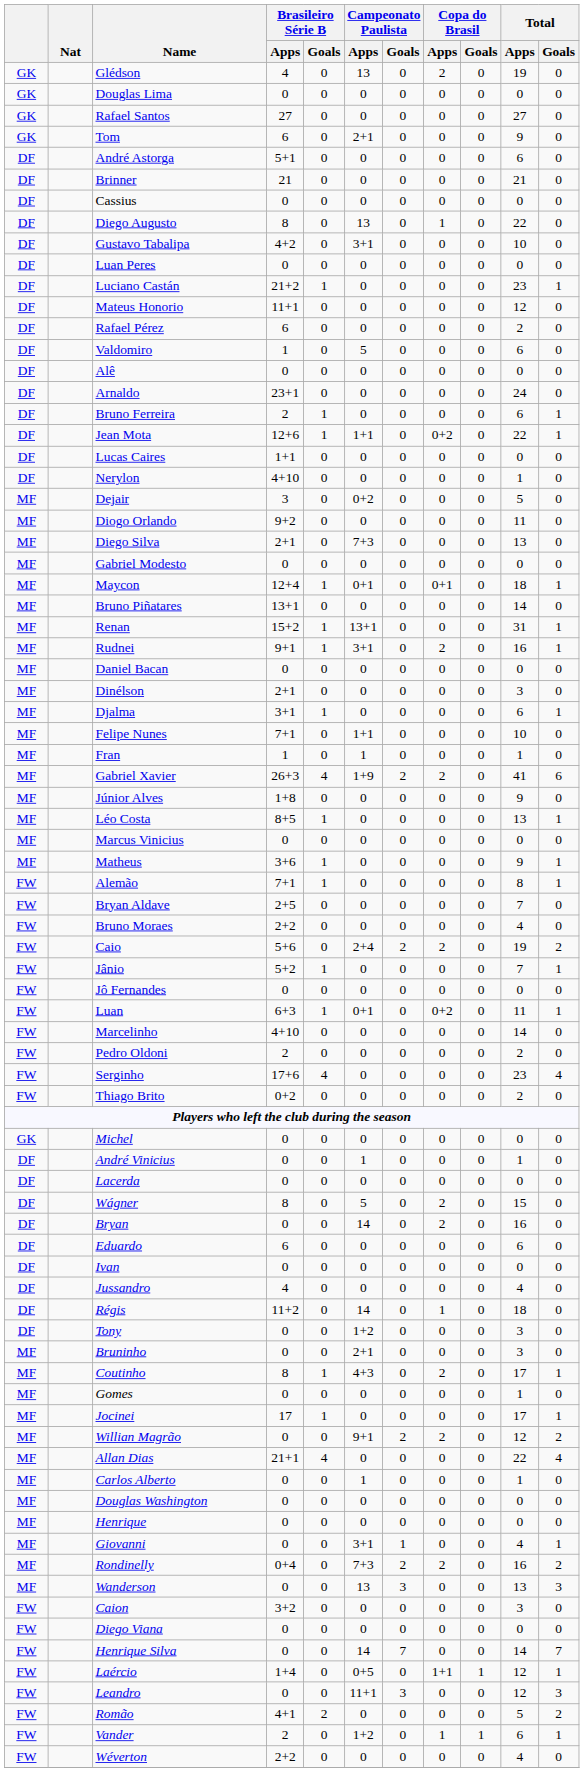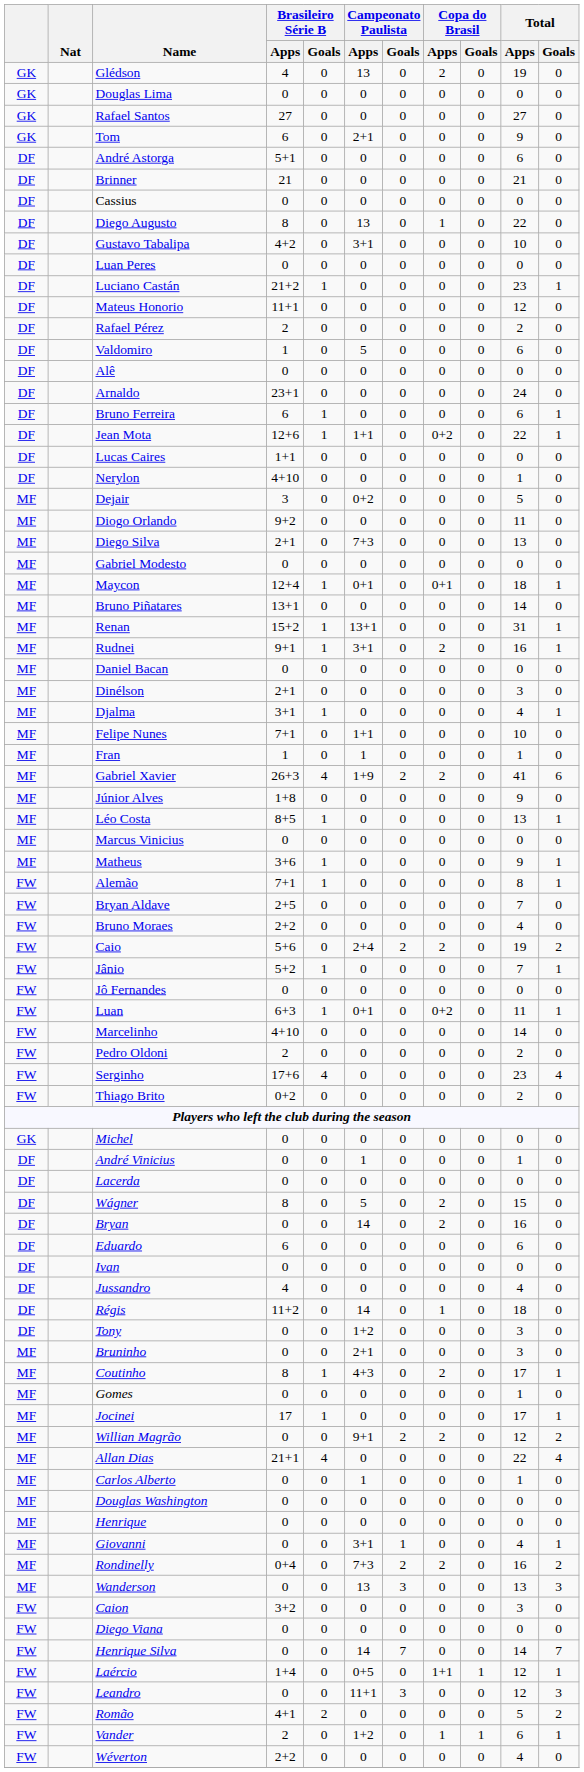 <table class="wikitable sortable" style="text-align:center;">
 <tr>
 <th rowspan="2" width="45" valign="bottom"></th>
 <th rowspan="2" width="45" valign="bottom">Nat</th>
 <th rowspan="2" width="200" valign="bottom">Name</th>
 <th colspan="2" width="85"><a href='#'>Brasileiro Série B</a></th>
 <th colspan="2" width="85"><a href='#'>Campeonato Paulista</a></th>
 <th colspan="2" width="85"><a href='#'>Copa do Brasil</a></th>
 <th colspan="2" width="85">Total</th>
 </tr>
 <tr>
 <th>Apps</th>
 <th>Goals</th>
 <th>Apps</th>
 <th>Goals</th>
 <th>Apps</th>
 <th>Goals</th>
 <th>Apps</th>
 <th>Goals</th>
 </tr>
 <tr>
 <td><a href='#'>GK</a></td>
 <td></td>
 <td align=left><a href='#'>Glédson</a></td>
 <td>4</td>
 <td>0</td>
 <td>13</td>
 <td>0</td>
 <td>2</td>
 <td>0</td>
 <td>19</td>
 <td>0</td>
 </tr>
 <tr>
 <td><a href='#'>GK</a></td>
 <td></td>
 <td align=left><a href='#'>Douglas Lima</a></td>
 <td>0</td>
 <td>0</td>
 <td>0</td>
 <td>0</td>
 <td>0</td>
 <td>0</td>
 <td>0</td>
 <td>0</td>
 </tr>
 <tr>
 <td><a href='#'>GK</a></td>
 <td></td>
 <td align=left><a href='#'>Rafael Santos</a></td>
 <td>27</td>
 <td>0</td>
 <td>0</td>
 <td>0</td>
 <td>0</td>
 <td>0</td>
 <td>27</td>
 <td>0</td>
 </tr>
 <tr>
 <td><a href='#'>GK</a></td>
 <td></td>
 <td align=left><a href='#'>Tom</a></td>
 <td>6</td>
 <td>0</td>
 <td>2+1</td>
 <td>0</td>
 <td>0</td>
 <td>0</td>
 <td>9</td>
 <td>0</td>
 </tr>
 <tr>
 <td><a href='#'>DF</a></td>
 <td></td>
 <td align=left><a href='#'>André Astorga</a></td>
 <td>5+1</td>
 <td>0</td>
 <td>0</td>
 <td>0</td>
 <td>0</td>
 <td>0</td>
 <td>6</td>
 <td>0</td>
 </tr>
 <tr>
 <td><a href='#'>DF</a></td>
 <td></td>
 <td align=left><a href='#'>Brinner</a></td>
 <td>21</td>
 <td>0</td>
 <td>0</td>
 <td>0</td>
 <td>0</td>
 <td>0</td>
 <td>21</td>
 <td>0</td>
 </tr>
 <tr>
 <td><a href='#'>DF</a></td>
 <td></td>
 <td align=left>Cassius</td>
 <td>0</td>
 <td>0</td>
 <td>0</td>
 <td>0</td>
 <td>0</td>
 <td>0</td>
 <td>0</td>
 <td>0</td>
 </tr>
 <tr>
 <td><a href='#'>DF</a></td>
 <td></td>
 <td align=left><a href='#'>Diego Augusto</a></td>
 <td>8</td>
 <td>0</td>
 <td>13</td>
 <td>0</td>
 <td>1</td>
 <td>0</td>
 <td>22</td>
 <td>0</td>
 </tr>
 <tr>
 <td><a href='#'>DF</a></td>
 <td></td>
 <td align=left><a href='#'>Gustavo Tabalipa</a></td>
 <td>4+2</td>
 <td>0</td>
 <td>3+1</td>
 <td>0</td>
 <td>0</td>
 <td>0</td>
 <td>10</td>
 <td>0</td>
 </tr>
 <tr>
 <td><a href='#'>DF</a></td>
 <td></td>
 <td align=left><a href='#'>Luan Peres</a></td>
 <td>0</td>
 <td>0</td>
 <td>0</td>
 <td>0</td>
 <td>0</td>
 <td>0</td>
 <td>0</td>
 <td>0</td>
 </tr>
 <tr>
 <td><a href='#'>DF</a></td>
 <td></td>
 <td align=left><a href='#'>Luciano Castán</a></td>
 <td>21+2</td>
 <td>1</td>
 <td>0</td>
 <td>0</td>
 <td>0</td>
 <td>0</td>
 <td>23</td>
 <td>1</td>
 </tr>
 <tr>
 <td><a href='#'>DF</a></td>
 <td></td>
 <td align=left><a href='#'>Mateus Honorio</a></td>
 <td>11+1</td>
 <td>0</td>
 <td>0</td>
 <td>0</td>
 <td>0</td>
 <td>0</td>
 <td>12</td>
 <td>0</td>
 </tr>
 <tr>
 <td><a href='#'>DF</a></td>
 <td></td>
 <td align=left><a href='#'>Rafael Pérez</a></td>
-<td>6</td>
+<td>2</td>
 <td>0</td>
 <td>0</td>
 <td>0</td>
 <td>0</td>
 <td>0</td>
 <td>2</td>
 <td>0</td>
 </tr>
 <tr>
 <td><a href='#'>DF</a></td>
 <td></td>
 <td align=left><a href='#'>Valdomiro</a></td>
 <td>1</td>
 <td>0</td>
 <td>5</td>
 <td>0</td>
 <td>0</td>
 <td>0</td>
 <td>6</td>
 <td>0</td>
 </tr>
 <tr>
 <td><a href='#'>DF</a></td>
 <td></td>
 <td align=left><a href='#'>Alê</a></td>
 <td>0</td>
 <td>0</td>
 <td>0</td>
 <td>0</td>
 <td>0</td>
 <td>0</td>
 <td>0</td>
 <td>0</td>
 </tr>
 <tr>
 <td><a href='#'>DF</a></td>
 <td></td>
 <td align=left><a href='#'>Arnaldo</a></td>
 <td>23+1</td>
 <td>0</td>
 <td>0</td>
 <td>0</td>
 <td>0</td>
 <td>0</td>
 <td>24</td>
 <td>0</td>
 </tr>
 <tr>
 <td><a href='#'>DF</a></td>
 <td></td>
 <td align=left><a href='#'>Bruno Ferreira</a></td>
-<td>2</td>
+<td>6</td>
 <td>1</td>
 <td>0</td>
 <td>0</td>
 <td>0</td>
 <td>0</td>
 <td>6</td>
 <td>1</td>
 </tr>
 <tr>
 <td><a href='#'>DF</a></td>
 <td></td>
 <td align=left><a href='#'>Jean Mota</a></td>
 <td>12+6</td>
 <td>1</td>
 <td>1+1</td>
 <td>0</td>
 <td>0+2</td>
 <td>0</td>
 <td>22</td>
 <td>1</td>
 </tr>
 <tr>
 <td><a href='#'>DF</a></td>
 <td></td>
 <td align=left><a href='#'>Lucas Caires</a></td>
 <td>1+1</td>
 <td>0</td>
 <td>0</td>
 <td>0</td>
 <td>0</td>
 <td>0</td>
 <td>0</td>
 <td>0</td>
 </tr>
 <tr>
 <td><a href='#'>DF</a></td>
 <td></td>
 <td align=left><a href='#'>Nerylon</a></td>
 <td>4+10</td>
 <td>0</td>
 <td>0</td>
 <td>0</td>
 <td>0</td>
 <td>0</td>
 <td>1</td>
 <td>0</td>
 </tr>
 <tr>
 <td><a href='#'>MF</a></td>
 <td></td>
 <td align=left><a href='#'>Dejair</a></td>
 <td>3</td>
 <td>0</td>
 <td>0+2</td>
 <td>0</td>
 <td>0</td>
 <td>0</td>
 <td>5</td>
 <td>0</td>
 </tr>
 <tr>
 <td><a href='#'>MF</a></td>
 <td></td>
 <td align=left><a href='#'>Diogo Orlando</a></td>
 <td>9+2</td>
 <td>0</td>
 <td>0</td>
 <td>0</td>
 <td>0</td>
 <td>0</td>
 <td>11</td>
 <td>0</td>
 </tr>
 <tr>
 <td><a href='#'>MF</a></td>
 <td></td>
 <td align=left><a href='#'>Diego Silva</a></td>
 <td>2+1</td>
 <td>0</td>
 <td>7+3</td>
 <td>0</td>
 <td>0</td>
 <td>0</td>
 <td>13</td>
 <td>0</td>
 </tr>
 <tr>
 <td><a href='#'>MF</a></td>
 <td></td>
 <td align=left><a href='#'>Gabriel Modesto</a></td>
 <td>0</td>
 <td>0</td>
 <td>0</td>
 <td>0</td>
 <td>0</td>
 <td>0</td>
 <td>0</td>
 <td>0</td>
 </tr>
 <tr>
 <td><a href='#'>MF</a></td>
 <td></td>
 <td align=left><a href='#'>Maycon</a></td>
 <td>12+4</td>
 <td>1</td>
 <td>0+1</td>
 <td>0</td>
 <td>0+1</td>
 <td>0</td>
 <td>18</td>
 <td>1</td>
 </tr>
 <tr>
 <td><a href='#'>MF</a></td>
 <td></td>
 <td align=left><a href='#'>Bruno Piñatares</a></td>
 <td>13+1</td>
 <td>0</td>
 <td>0</td>
 <td>0</td>
 <td>0</td>
 <td>0</td>
 <td>14</td>
 <td>0</td>
 </tr>
 <tr>
 <td><a href='#'>MF</a></td>
 <td></td>
 <td align=left><a href='#'>Renan</a></td>
 <td>15+2</td>
 <td>1</td>
 <td>13+1</td>
 <td>0</td>
 <td>0</td>
 <td>0</td>
 <td>31</td>
 <td>1</td>
 </tr>
 <tr>
 <td><a href='#'>MF</a></td>
 <td></td>
 <td align=left><a href='#'>Rudnei</a></td>
 <td>9+1</td>
 <td>1</td>
 <td>3+1</td>
 <td>0</td>
 <td>2</td>
 <td>0</td>
 <td>16</td>
 <td>1</td>
 </tr>
 <tr>
 <td><a href='#'>MF</a></td>
 <td></td>
 <td align=left><a href='#'>Daniel Bacan</a></td>
 <td>0</td>
 <td>0</td>
 <td>0</td>
 <td>0</td>
 <td>0</td>
 <td>0</td>
 <td>0</td>
 <td>0</td>
 </tr>
 <tr>
 <td><a href='#'>MF</a></td>
 <td></td>
 <td align=left><a href='#'>Dinélson</a></td>
 <td>2+1</td>
 <td>0</td>
 <td>0</td>
 <td>0</td>
 <td>0</td>
 <td>0</td>
 <td>3</td>
 <td>0</td>
 </tr>
 <tr>
 <td><a href='#'>MF</a></td>
 <td></td>
 <td align=left><a href='#'>Djalma</a></td>
 <td>3+1</td>
 <td>1</td>
 <td>0</td>
 <td>0</td>
 <td>0</td>
 <td>0</td>
-<td>6</td>
+<td>4</td>
 <td>1</td>
 </tr>
 <tr>
 <td><a href='#'>MF</a></td>
 <td></td>
 <td align=left><a href='#'>Felipe Nunes</a></td>
 <td>7+1</td>
 <td>0</td>
 <td>1+1</td>
 <td>0</td>
 <td>0</td>
 <td>0</td>
 <td>10</td>
 <td>0</td>
 </tr>
 <tr>
 <td><a href='#'>MF</a></td>
 <td></td>
 <td align=left><a href='#'>Fran</a></td>
 <td>1</td>
 <td>0</td>
 <td>1</td>
 <td>0</td>
 <td>0</td>
 <td>0</td>
 <td>1</td>
 <td>0</td>
 </tr>
 <tr>
 <td><a href='#'>MF</a></td>
 <td></td>
 <td align=left><a href='#'>Gabriel Xavier</a></td>
 <td>26+3</td>
 <td>4</td>
 <td>1+9</td>
 <td>2</td>
 <td>2</td>
 <td>0</td>
 <td>41</td>
 <td>6</td>
 </tr>
 <tr>
 <td><a href='#'>MF</a></td>
 <td></td>
 <td align=left><a href='#'>Júnior Alves</a></td>
 <td>1+8</td>
 <td>0</td>
 <td>0</td>
 <td>0</td>
 <td>0</td>
 <td>0</td>
 <td>9</td>
 <td>0</td>
 </tr>
 <tr>
 <td><a href='#'>MF</a></td>
 <td></td>
 <td align=left><a href='#'>Léo Costa</a></td>
 <td>8+5</td>
 <td>1</td>
 <td>0</td>
 <td>0</td>
 <td>0</td>
 <td>0</td>
 <td>13</td>
 <td>1</td>
 </tr>
 <tr>
 <td><a href='#'>MF</a></td>
 <td></td>
 <td align=left><a href='#'>Marcus Vinicius</a></td>
 <td>0</td>
 <td>0</td>
 <td>0</td>
 <td>0</td>
 <td>0</td>
 <td>0</td>
 <td>0</td>
 <td>0</td>
 </tr>
 <tr>
 <td><a href='#'>MF</a></td>
 <td></td>
 <td align=left><a href='#'>Matheus</a></td>
 <td>3+6</td>
 <td>1</td>
 <td>0</td>
 <td>0</td>
 <td>0</td>
 <td>0</td>
 <td>9</td>
 <td>1</td>
 </tr>
 <tr>
 <td><a href='#'>FW</a></td>
 <td></td>
 <td align=left><a href='#'>Alemão</a></td>
 <td>7+1</td>
 <td>1</td>
 <td>0</td>
 <td>0</td>
 <td>0</td>
 <td>0</td>
 <td>8</td>
 <td>1</td>
 </tr>
 <tr>
 <td><a href='#'>FW</a></td>
 <td></td>
 <td align=left><a href='#'>Bryan Aldave</a></td>
 <td>2+5</td>
 <td>0</td>
 <td>0</td>
 <td>0</td>
 <td>0</td>
 <td>0</td>
 <td>7</td>
 <td>0</td>
 </tr>
 <tr>
 <td><a href='#'>FW</a></td>
 <td></td>
 <td align=left><a href='#'>Bruno Moraes</a></td>
 <td>2+2</td>
 <td>0</td>
 <td>0</td>
 <td>0</td>
 <td>0</td>
 <td>0</td>
 <td>4</td>
 <td>0</td>
 </tr>
 <tr>
 <td><a href='#'>FW</a></td>
 <td></td>
 <td align=left><a href='#'>Caio</a></td>
 <td>5+6</td>
 <td>0</td>
 <td>2+4</td>
 <td>2</td>
 <td>2</td>
 <td>0</td>
 <td>19</td>
 <td>2</td>
 </tr>
 <tr>
 <td><a href='#'>FW</a></td>
 <td></td>
 <td align=left><a href='#'>Jânio</a></td>
 <td>5+2</td>
 <td>1</td>
 <td>0</td>
 <td>0</td>
 <td>0</td>
 <td>0</td>
 <td>7</td>
 <td>1</td>
 </tr>
 <tr>
 <td><a href='#'>FW</a></td>
 <td></td>
 <td align=left><a href='#'>Jô Fernandes</a></td>
 <td>0</td>
 <td>0</td>
 <td>0</td>
 <td>0</td>
 <td>0</td>
 <td>0</td>
 <td>0</td>
 <td>0</td>
 </tr>
 <tr>
 <td><a href='#'>FW</a></td>
 <td></td>
 <td align=left><a href='#'>Luan</a></td>
 <td>6+3</td>
 <td>1</td>
 <td>0+1</td>
 <td>0</td>
 <td>0+2</td>
 <td>0</td>
 <td>11</td>
 <td>1</td>
 </tr>
 <tr>
 <td><a href='#'>FW</a></td>
 <td></td>
 <td align=left><a href='#'>Marcelinho</a></td>
 <td>4+10</td>
 <td>0</td>
 <td>0</td>
 <td>0</td>
 <td>0</td>
 <td>0</td>
 <td>14</td>
 <td>0</td>
 </tr>
 <tr>
 <td><a href='#'>FW</a></td>
 <td></td>
 <td align=left><a href='#'>Pedro Oldoni</a></td>
 <td>2</td>
 <td>0</td>
 <td>0</td>
 <td>0</td>
 <td>0</td>
 <td>0</td>
 <td>2</td>
 <td>0</td>
 </tr>
 <tr>
 <td><a href='#'>FW</a></td>
 <td></td>
 <td align=left><a href='#'>Serginho</a></td>
 <td>17+6</td>
 <td>4</td>
 <td>0</td>
 <td>0</td>
 <td>0</td>
 <td>0</td>
 <td>23</td>
 <td>4</td>
 </tr>
 <tr>
 <td><a href='#'>FW</a></td>
 <td></td>
 <td align=left><a href='#'>Thiago Brito</a></td>
 <td>0+2</td>
 <td>0</td>
 <td>0</td>
 <td>0</td>
 <td>0</td>
 <td>0</td>
 <td>2</td>
 <td>0</td>
 </tr>
 <tr>
 <th colspan=13 style="background: #F8F8FF" align=center><em>Players who left the club during the season</em></th>
 </tr>
 <tr>
 <td><a href='#'>GK</a></td>
 <td></td>
 <td align=left><em><a href='#'>Michel</a></em></td>
 <td>0</td>
 <td>0</td>
 <td>0</td>
 <td>0</td>
 <td>0</td>
 <td>0</td>
 <td>0</td>
 <td>0</td>
 </tr>
 <tr>
 <td><a href='#'>DF</a></td>
 <td></td>
 <td align=left><em><a href='#'>André Vinicius</a></em></td>
 <td>0</td>
 <td>0</td>
 <td>1</td>
 <td>0</td>
 <td>0</td>
 <td>0</td>
 <td>1</td>
 <td>0</td>
 </tr>
 <tr>
 <td><a href='#'>DF</a></td>
 <td></td>
 <td align=left><em><a href='#'>Lacerda</a></em></td>
 <td>0</td>
 <td>0</td>
 <td>0</td>
 <td>0</td>
 <td>0</td>
 <td>0</td>
 <td>0</td>
 <td>0</td>
 </tr>
 <tr>
 <td><a href='#'>DF</a></td>
 <td></td>
 <td align=left><em><a href='#'>Wágner</a></em></td>
 <td>8</td>
 <td>0</td>
 <td>5</td>
 <td>0</td>
 <td>2</td>
 <td>0</td>
 <td>15</td>
 <td>0</td>
 </tr>
 <tr>
 <td><a href='#'>DF</a></td>
 <td></td>
 <td align=left><em><a href='#'>Bryan</a></em></td>
 <td>0</td>
 <td>0</td>
 <td>14</td>
 <td>0</td>
 <td>2</td>
 <td>0</td>
 <td>16</td>
 <td>0</td>
 </tr>
 <tr>
 <td><a href='#'>DF</a></td>
 <td></td>
 <td align=left><em><a href='#'>Eduardo</a></em></td>
 <td>6</td>
 <td>0</td>
 <td>0</td>
 <td>0</td>
 <td>0</td>
 <td>0</td>
 <td>6</td>
 <td>0</td>
 </tr>
 <tr>
 <td><a href='#'>DF</a></td>
 <td></td>
 <td align=left><em><a href='#'>Ivan</a></em></td>
 <td>0</td>
 <td>0</td>
 <td>0</td>
 <td>0</td>
 <td>0</td>
 <td>0</td>
 <td>0</td>
 <td>0</td>
 </tr>
 <tr>
 <td><a href='#'>DF</a></td>
 <td></td>
 <td align=left><em><a href='#'>Jussandro</a></em></td>
 <td>4</td>
 <td>0</td>
 <td>0</td>
 <td>0</td>
 <td>0</td>
 <td>0</td>
 <td>4</td>
 <td>0</td>
 </tr>
 <tr>
 <td><a href='#'>DF</a></td>
 <td></td>
 <td align=left><em><a href='#'>Régis</a></em></td>
 <td>11+2</td>
 <td>0</td>
 <td>14</td>
 <td>0</td>
 <td>1</td>
 <td>0</td>
 <td>18</td>
 <td>0</td>
 </tr>
 <tr>
 <td><a href='#'>DF</a></td>
 <td></td>
 <td align=left><em><a href='#'>Tony</a></em></td>
 <td>0</td>
 <td>0</td>
 <td>1+2</td>
 <td>0</td>
 <td>0</td>
 <td>0</td>
 <td>3</td>
 <td>0</td>
 </tr>
 <tr>
 <td><a href='#'>MF</a></td>
 <td></td>
 <td align=left><em><a href='#'>Bruninho</a></em></td>
 <td>0</td>
 <td>0</td>
 <td>2+1</td>
 <td>0</td>
 <td>0</td>
 <td>0</td>
 <td>3</td>
 <td>0</td>
 </tr>
 <tr>
 <td><a href='#'>MF</a></td>
 <td></td>
 <td align=left><em><a href='#'>Coutinho</a></em></td>
 <td>8</td>
 <td>1</td>
 <td>4+3</td>
 <td>0</td>
 <td>2</td>
 <td>0</td>
 <td>17</td>
 <td>1</td>
 </tr>
 <tr>
 <td><a href='#'>MF</a></td>
 <td></td>
 <td align=left><em>Gomes</em></td>
 <td>0</td>
 <td>0</td>
 <td>0</td>
 <td>0</td>
 <td>0</td>
 <td>0</td>
 <td>1</td>
 <td>0</td>
 </tr>
 <tr>
 <td><a href='#'>MF</a></td>
 <td></td>
 <td align=left><em><a href='#'>Jocinei</a></em></td>
 <td>17</td>
 <td>1</td>
 <td>0</td>
 <td>0</td>
 <td>0</td>
 <td>0</td>
 <td>17</td>
 <td>1</td>
 </tr>
 <tr>
 <td><a href='#'>MF</a></td>
 <td></td>
 <td align=left><em><a href='#'>Willian Magrão</a></em></td>
 <td>0</td>
 <td>0</td>
 <td>9+1</td>
 <td>2</td>
 <td>2</td>
 <td>0</td>
 <td>12</td>
 <td>2</td>
 </tr>
 <tr>
 <td><a href='#'>MF</a></td>
 <td></td>
 <td align=left><em><a href='#'>Allan Dias</a></em></td>
 <td>21+1</td>
 <td>4</td>
 <td>0</td>
 <td>0</td>
 <td>0</td>
 <td>0</td>
 <td>22</td>
 <td>4</td>
 </tr>
 <tr>
 <td><a href='#'>MF</a></td>
 <td></td>
 <td align=left><em><a href='#'>Carlos Alberto</a></em></td>
 <td>0</td>
 <td>0</td>
 <td>1</td>
 <td>0</td>
 <td>0</td>
 <td>0</td>
 <td>1</td>
 <td>0</td>
 </tr>
 <tr>
 <td><a href='#'>MF</a></td>
 <td></td>
 <td align=left><em><a href='#'>Douglas Washington</a></em></td>
 <td>0</td>
 <td>0</td>
 <td>0</td>
 <td>0</td>
 <td>0</td>
 <td>0</td>
 <td>0</td>
 <td>0</td>
 </tr>
 <tr>
 <td><a href='#'>MF</a></td>
 <td></td>
 <td align=left><em><a href='#'>Henrique</a></em></td>
 <td>0</td>
 <td>0</td>
 <td>0</td>
 <td>0</td>
 <td>0</td>
 <td>0</td>
 <td>0</td>
 <td>0</td>
 </tr>
 <tr>
 <td><a href='#'>MF</a></td>
 <td></td>
 <td align=left><em><a href='#'>Giovanni</a></em></td>
 <td>0</td>
 <td>0</td>
 <td>3+1</td>
 <td>1</td>
 <td>0</td>
 <td>0</td>
 <td>4</td>
 <td>1</td>
 </tr>
 <tr>
 <td><a href='#'>MF</a></td>
 <td></td>
 <td align=left><em><a href='#'>Rondinelly</a></em></td>
 <td>0+4</td>
 <td>0</td>
 <td>7+3</td>
 <td>2</td>
 <td>2</td>
 <td>0</td>
 <td>16</td>
 <td>2</td>
 </tr>
 <tr>
 <td><a href='#'>MF</a></td>
 <td></td>
 <td align=left><em><a href='#'>Wanderson</a></em></td>
 <td>0</td>
 <td>0</td>
 <td>13</td>
 <td>3</td>
 <td>0</td>
 <td>0</td>
 <td>13</td>
 <td>3</td>
 </tr>
 <tr>
 <td><a href='#'>FW</a></td>
 <td></td>
 <td align=left><em><a href='#'>Caion</a></em></td>
 <td>3+2</td>
 <td>0</td>
 <td>0</td>
 <td>0</td>
 <td>0</td>
 <td>0</td>
 <td>3</td>
 <td>0</td>
 </tr>
 <tr>
 <td><a href='#'>FW</a></td>
 <td></td>
 <td align=left><em><a href='#'>Diego Viana</a></em></td>
 <td>0</td>
 <td>0</td>
 <td>0</td>
 <td>0</td>
 <td>0</td>
 <td>0</td>
 <td>0</td>
 <td>0</td>
 </tr>
 <tr>
 <td><a href='#'>FW</a></td>
 <td></td>
 <td align=left><em><a href='#'>Henrique Silva</a></em></td>
 <td>0</td>
 <td>0</td>
 <td>14</td>
 <td>7</td>
 <td>0</td>
 <td>0</td>
 <td>14</td>
 <td>7</td>
 </tr>
 <tr>
 <td><a href='#'>FW</a></td>
 <td></td>
 <td align=left><em><a href='#'>Laércio</a></em></td>
 <td>1+4</td>
 <td>0</td>
 <td>0+5</td>
 <td>0</td>
 <td>1+1</td>
 <td>1</td>
 <td>12</td>
 <td>1</td>
 </tr>
 <tr>
 <td><a href='#'>FW</a></td>
 <td></td>
 <td align=left><em><a href='#'>Leandro</a></em></td>
 <td>0</td>
 <td>0</td>
 <td>11+1</td>
 <td>3</td>
 <td>0</td>
 <td>0</td>
 <td>12</td>
 <td>3</td>
 </tr>
 <tr>
 <td><a href='#'>FW</a></td>
 <td></td>
 <td align=left><em><a href='#'>Romão</a></em></td>
 <td>4+1</td>
 <td>2</td>
 <td>0</td>
 <td>0</td>
 <td>0</td>
 <td>0</td>
 <td>5</td>
 <td>2</td>
 </tr>
 <tr>
 <td><a href='#'>FW</a></td>
 <td></td>
 <td align=left><em><a href='#'>Vander</a></em></td>
 <td>2</td>
 <td>0</td>
 <td>1+2</td>
 <td>0</td>
 <td>1</td>
 <td>1</td>
 <td>6</td>
 <td>1</td>
 </tr>
 <tr>
 <td><a href='#'>FW</a></td>
 <td></td>
 <td align=left><em><a href='#'>Wéverton</a></em></td>
 <td>2+2</td>
 <td>0</td>
 <td>0</td>
 <td>0</td>
 <td>0</td>
 <td>0</td>
 <td>4</td>
 <td>0</td>
 </tr>
 <tr>
 </tr>
 </table>
